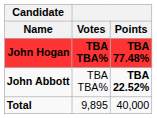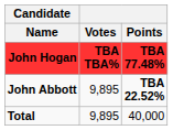 <table class="wikitable">
 <tr>
 <th>Candidate</th>
 <th colspan="2"></th>
 </tr>
 <tr>
 <th>Name</th>
 <th width = "50">Votes</th>
 <th width = "50">Points</th>
 </tr>
 <tr style="text-align:right;background:#FF3333;">
 <td><strong>John Hogan</strong></td>
 <td><strong>TBA</strong><br><strong>TBA%</strong></td>
 <td><strong>TBA</strong><br> <strong>77.48%</strong></td>
 </tr>
 <tr style="text-align:right;">
 <td><strong>John Abbott</strong></td>
-<td>TBA<br>TBA%</td>
+<td>9,895</td>
 <td><strong>TBA<br> 22.52%</strong></td>
 </tr>
 <tr style="text-align:right;">
 <td style="text-align:left;"><strong>Total</strong></td>
 <td>9,895</td>
 <td>40,000</td>
 </tr>
 </table>
